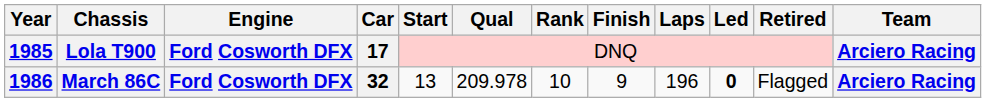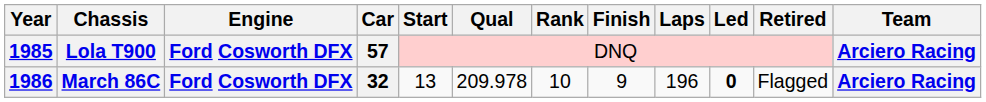 <table class="wikitable" style="text-align:center">
 <tr>
 <th>Year</th>
 <th>Chassis</th>
 <th>Engine</th>
 <th>Car</th>
 <th>Start</th>
 <th>Qual</th>
 <th>Rank</th>
 <th>Finish</th>
 <th>Laps</th>
 <th>Led</th>
 <th>Retired</th>
 <th>Team</th>
 </tr>
 <tr>
 <th><a href='#'>1985</a></th>
 <th><a href='#'>Lola T900</a></th>
 <th><a href='#'>Ford</a> <a href='#'>Cosworth DFX</a></th>
-<th>17</th>
+<th>57</th>
 <td colspan=7 align=center style="background:#FFCFCF;">DNQ</td>
 <th><a href='#'>Arciero Racing</a></th>
 </tr>
 <tr>
 <th><a href='#'>1986</a></th>
 <th><a href='#'>March 86C</a></th>
 <th><a href='#'>Ford</a> <a href='#'>Cosworth DFX</a></th>
 <th>32</th>
 <td>13</td>
 <td>209.978</td>
 <td>10</td>
 <td>9</td>
 <td>196</td>
 <td><strong>0</strong></td>
 <td>Flagged</td>
 <th><a href='#'>Arciero Racing</a></th>
 </tr>
 </table>
